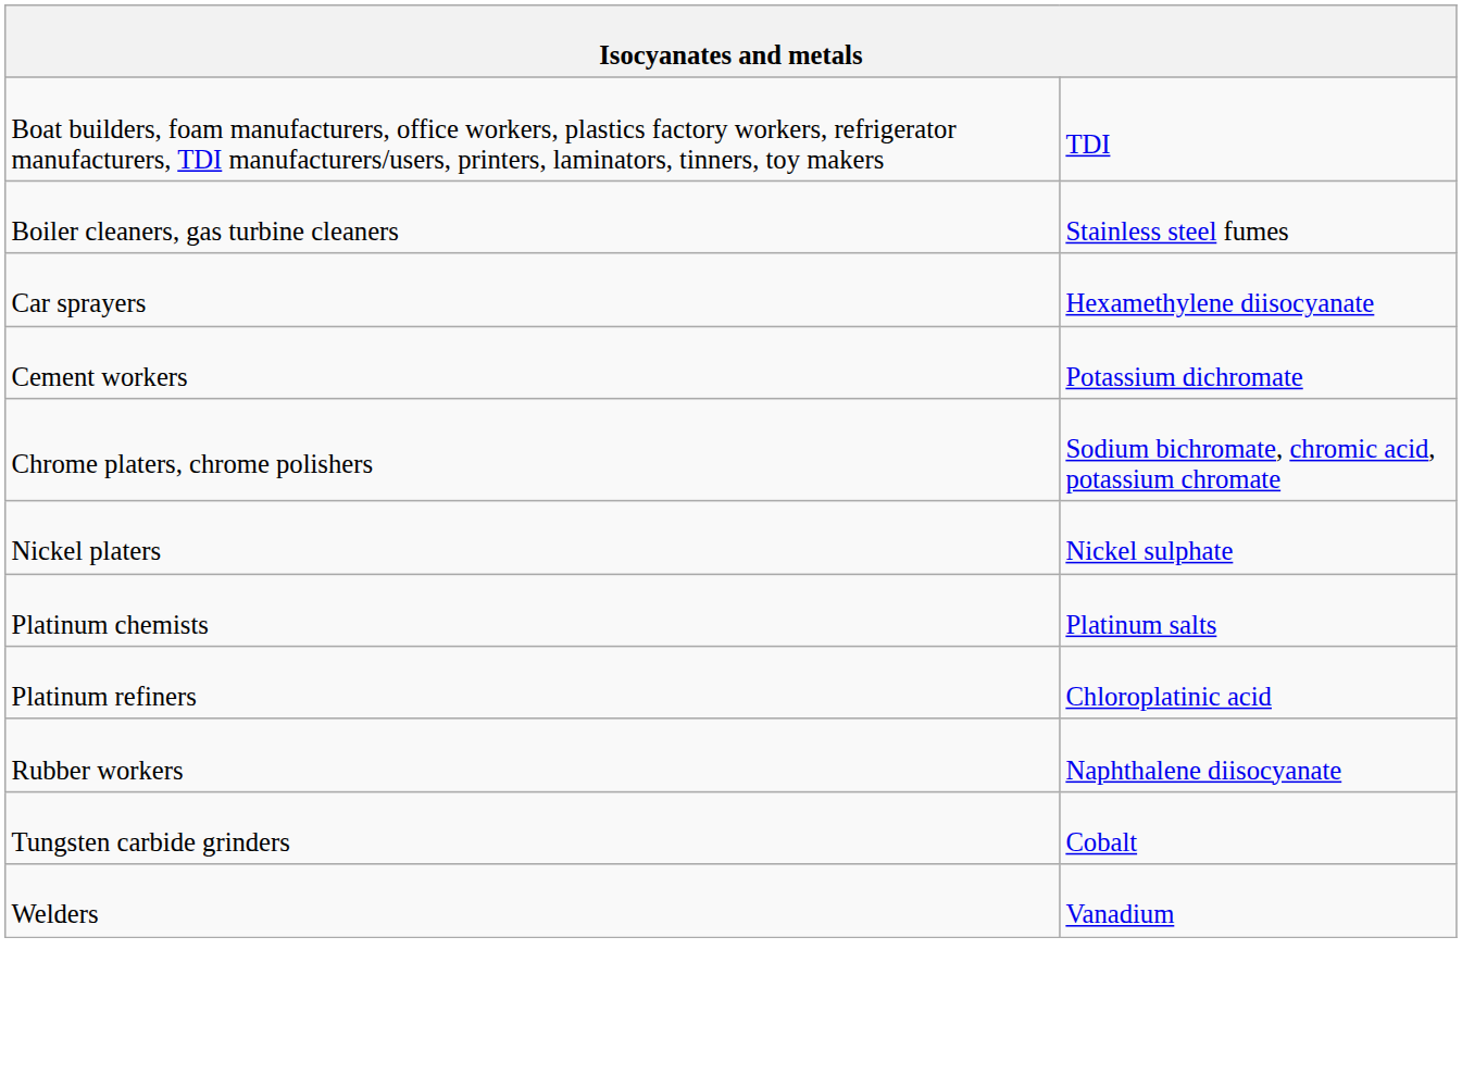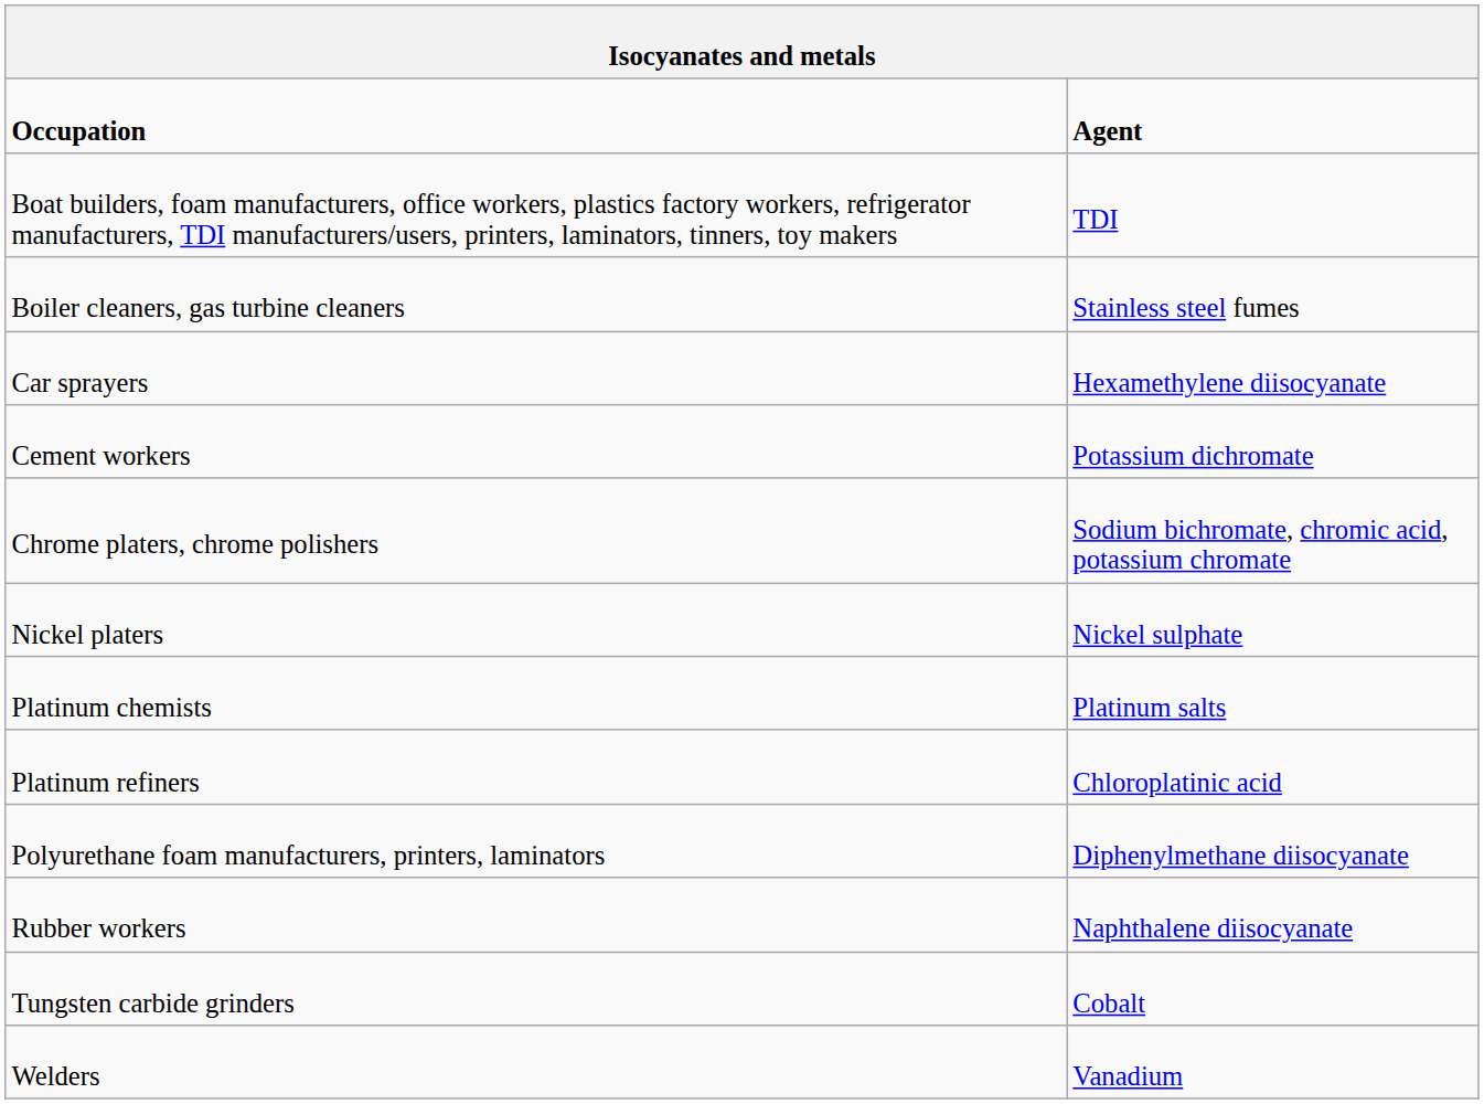 <table class="wikitable">
 <tr>
 <th colspan=2><br><strong>Isocyanates and metals</strong></th>
+</tr>
+<tr>
+<td><br><strong>Occupation</strong></td>
+<td><br><strong>Agent</strong></td>
 </tr>
 <tr>
 <td><br>Boat builders, foam manufacturers, office workers, plastics factory workers, refrigerator manufacturers, <a href='#'>TDI</a> manufacturers/users, printers, laminators, tinners, toy makers</td>
 <td><br><a href='#'>TDI</a></td>
 </tr>
 <tr>
 <td><br>Boiler cleaners, gas turbine cleaners</td>
 <td><br><a href='#'>Stainless steel</a> fumes</td>
 </tr>
 <tr>
 <td><br>Car sprayers</td>
 <td><br><a href='#'>Hexamethylene diisocyanate</a></td>
 </tr>
 <tr>
 <td><br>Cement workers</td>
 <td><br><a href='#'>Potassium dichromate</a></td>
 </tr>
 <tr>
 <td><br>Chrome platers, chrome polishers</td>
 <td><br><a href='#'>Sodium bichromate</a>, <a href='#'>chromic acid</a>, <a href='#'>potassium chromate</a></td>
 </tr>
 <tr>
 <td><br>Nickel platers</td>
 <td><br><a href='#'>Nickel sulphate</a></td>
 </tr>
 <tr>
 <td><br>Platinum chemists</td>
 <td><br><a href='#'>Platinum salts</a></td>
 </tr>
 <tr>
 <td><br>Platinum refiners</td>
 <td><br><a href='#'>Chloroplatinic acid</a></td>
 </tr>
 <tr>
+<td><br>Polyurethane foam manufacturers, printers, laminators</td>
+<td><br><a href='#'>Diphenylmethane diisocyanate</a></td>
+</tr>
+<tr>
 <td><br>Rubber workers</td>
 <td><br><a href='#'>Naphthalene diisocyanate</a></td>
 </tr>
 <tr>
 <td><br>Tungsten carbide grinders</td>
 <td><br><a href='#'>Cobalt</a></td>
 </tr>
 <tr>
 <td><br>Welders</td>
 <td><br><a href='#'>Vanadium</a></td>
 </tr>
 </table>
